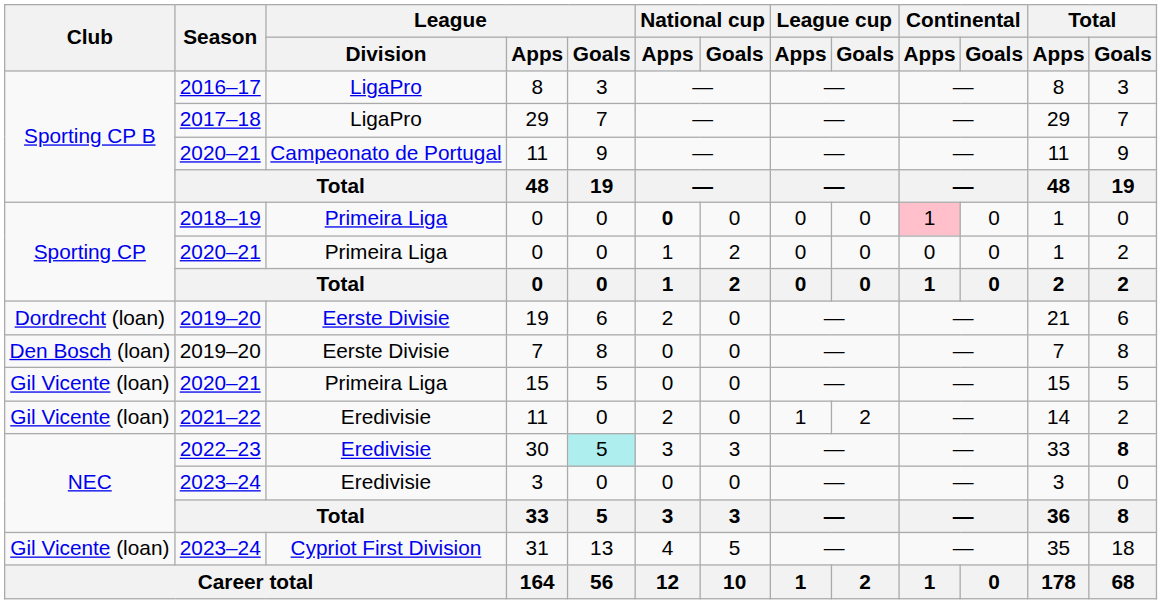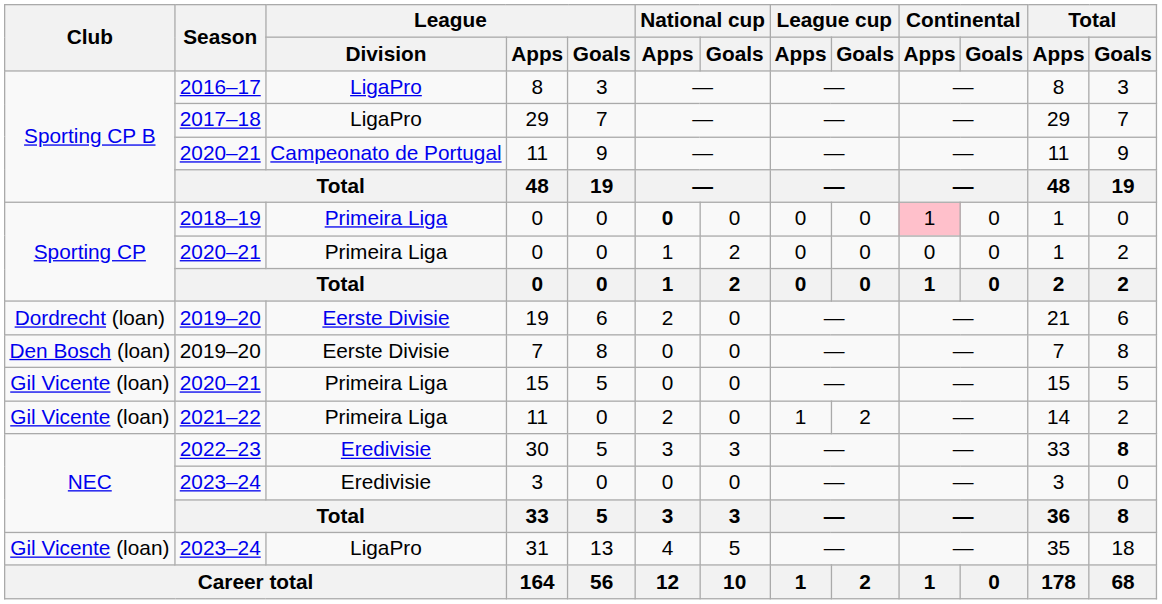 <table class="wikitable" style="text-align: center">
 <tr>
 <th rowspan="2">Club</th>
 <th rowspan="2">Season</th>
 <th colspan="3">League</th>
 <th colspan="2">National cup</th>
 <th colspan="2">League cup</th>
 <th colspan="2">Continental</th>
 <th colspan="2">Total</th>
 </tr>
 <tr>
 <th>Division</th>
 <th>Apps</th>
 <th>Goals</th>
 <th>Apps</th>
 <th>Goals</th>
 <th>Apps</th>
 <th>Goals</th>
 <th>Apps</th>
 <th>Goals</th>
 <th>Apps</th>
 <th>Goals</th>
 </tr>
 <tr>
 <td rowspan="4"><a href='#'>Sporting CP B</a></td>
 <td><a href='#'>2016–17</a></td>
 <td><a href='#'>LigaPro</a></td>
 <td>8</td>
 <td>3</td>
 <td colspan="2">—</td>
 <td colspan="2">—</td>
 <td colspan="2">—</td>
 <td>8</td>
 <td>3</td>
 </tr>
 <tr>
 <td><a href='#'>2017–18</a></td>
 <td>LigaPro</td>
 <td>29</td>
 <td>7</td>
 <td colspan="2">—</td>
 <td colspan="2">—</td>
 <td colspan="2">—</td>
 <td>29</td>
 <td>7</td>
 </tr>
 <tr>
 <td><a href='#'>2020–21</a></td>
 <td><a href='#'>Campeonato de Portugal</a></td>
 <td>11</td>
 <td>9</td>
 <td colspan="2">—</td>
 <td colspan="2">—</td>
 <td colspan="2">—</td>
 <td>11</td>
 <td>9</td>
 </tr>
 <tr>
 <th colspan="2">Total</th>
 <th>48</th>
 <th>19</th>
 <th colspan="2">—</th>
 <th colspan="2">—</th>
 <th colspan="2">—</th>
 <th>48</th>
 <th>19</th>
 </tr>
 <tr>
 <td rowspan="3"><a href='#'>Sporting CP</a></td>
 <td><a href='#'>2018–19</a></td>
 <td><a href='#'>Primeira Liga</a></td>
 <td>0</td>
 <td>0</td>
 <td><strong>0</strong></td>
 <td>0</td>
 <td>0</td>
 <td>0</td>
 <td style="background: pink;">1</td>
 <td>0</td>
 <td>1</td>
 <td>0</td>
 </tr>
 <tr>
 <td><a href='#'>2020–21</a></td>
 <td>Primeira Liga</td>
 <td>0</td>
 <td>0</td>
 <td>1</td>
 <td>2</td>
 <td>0</td>
 <td>0</td>
 <td>0</td>
 <td>0</td>
 <td>1</td>
 <td>2</td>
 </tr>
 <tr>
 <th colspan="2">Total</th>
 <th>0</th>
 <th>0</th>
 <th>1</th>
 <th>2</th>
 <th>0</th>
 <th>0</th>
 <th>1</th>
 <th>0</th>
 <th>2</th>
 <th>2</th>
 </tr>
 <tr>
 <td><a href='#'>Dordrecht</a> (loan)</td>
 <td><a href='#'>2019–20</a></td>
 <td><a href='#'>Eerste Divisie</a></td>
 <td>19</td>
 <td>6</td>
 <td>2</td>
 <td>0</td>
 <td colspan="2">—</td>
 <td colspan="2">—</td>
 <td>21</td>
 <td>6</td>
 </tr>
 <tr>
 <td><a href='#'>Den Bosch</a> (loan)</td>
 <td>2019–20</td>
 <td>Eerste Divisie</td>
 <td>7</td>
 <td>8</td>
 <td>0</td>
 <td>0</td>
 <td colspan="2">—</td>
 <td colspan="2">—</td>
 <td>7</td>
 <td>8</td>
 </tr>
 <tr>
 <td><a href='#'>Gil Vicente</a> (loan)</td>
 <td><a href='#'>2020–21</a></td>
 <td>Primeira Liga</td>
 <td>15</td>
 <td>5</td>
 <td>0</td>
 <td>0</td>
 <td colspan="2">—</td>
 <td colspan="2">—</td>
 <td>15</td>
 <td>5</td>
 </tr>
 <tr>
 <td><a href='#'>Gil Vicente</a> (loan)</td>
 <td><a href='#'>2021–22</a></td>
-<td>Eredivisie</td>
+<td>Primeira Liga</td>
 <td>11</td>
 <td>0</td>
 <td>2</td>
 <td>0</td>
 <td>1</td>
 <td>2</td>
 <td colspan="2">—</td>
 <td>14</td>
 <td>2</td>
 </tr>
 <tr>
 <td rowspan="3"><a href='#'>NEC</a></td>
 <td><a href='#'>2022–23</a></td>
 <td><a href='#'>Eredivisie</a></td>
 <td>30</td>
-<td style="background: paleturquoise;">5</td>
+<td>5</td>
 <td>3</td>
 <td>3</td>
 <td colspan="2">—</td>
 <td colspan="2">—</td>
 <td>33</td>
 <td><strong>8</strong></td>
 </tr>
 <tr>
 <td><a href='#'>2023–24</a></td>
 <td>Eredivisie</td>
 <td>3</td>
 <td>0</td>
 <td>0</td>
 <td>0</td>
 <td colspan="2">—</td>
 <td colspan="2">—</td>
 <td>3</td>
 <td>0</td>
 </tr>
 <tr>
 <th colspan="2">Total</th>
 <th>33</th>
 <th>5</th>
 <th>3</th>
 <th>3</th>
 <th colspan="2">—</th>
 <th colspan="2">—</th>
 <th>36</th>
 <th>8</th>
 </tr>
 <tr>
 <td><a href='#'>Gil Vicente</a> (loan)</td>
 <td><a href='#'>2023–24</a></td>
-<td><a href='#'>Cypriot First Division</a></td>
+<td>LigaPro</td>
 <td>31</td>
 <td>13</td>
 <td>4</td>
 <td>5</td>
 <td colspan="2">—</td>
 <td colspan="2">—</td>
 <td>35</td>
 <td>18</td>
 </tr>
 <tr>
 <th colspan="3">Career total</th>
 <th>164</th>
 <th>56</th>
 <th>12</th>
 <th>10</th>
 <th>1</th>
 <th>2</th>
 <th>1</th>
 <th>0</th>
 <th>178</th>
 <th>68</th>
 </tr>
 </table>
